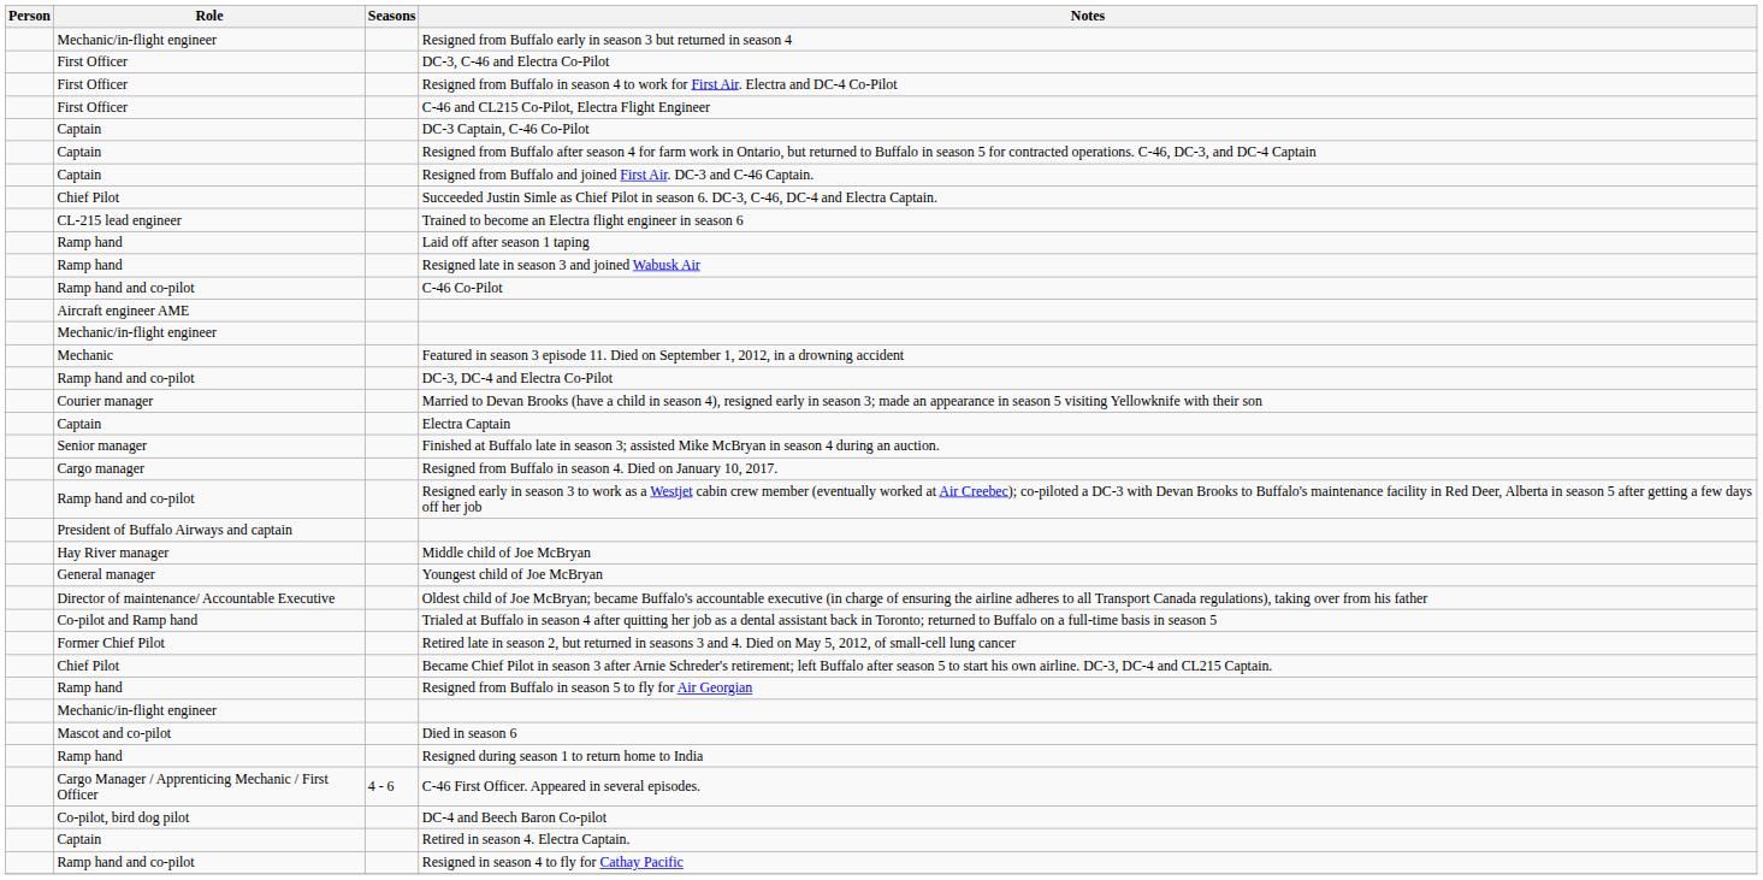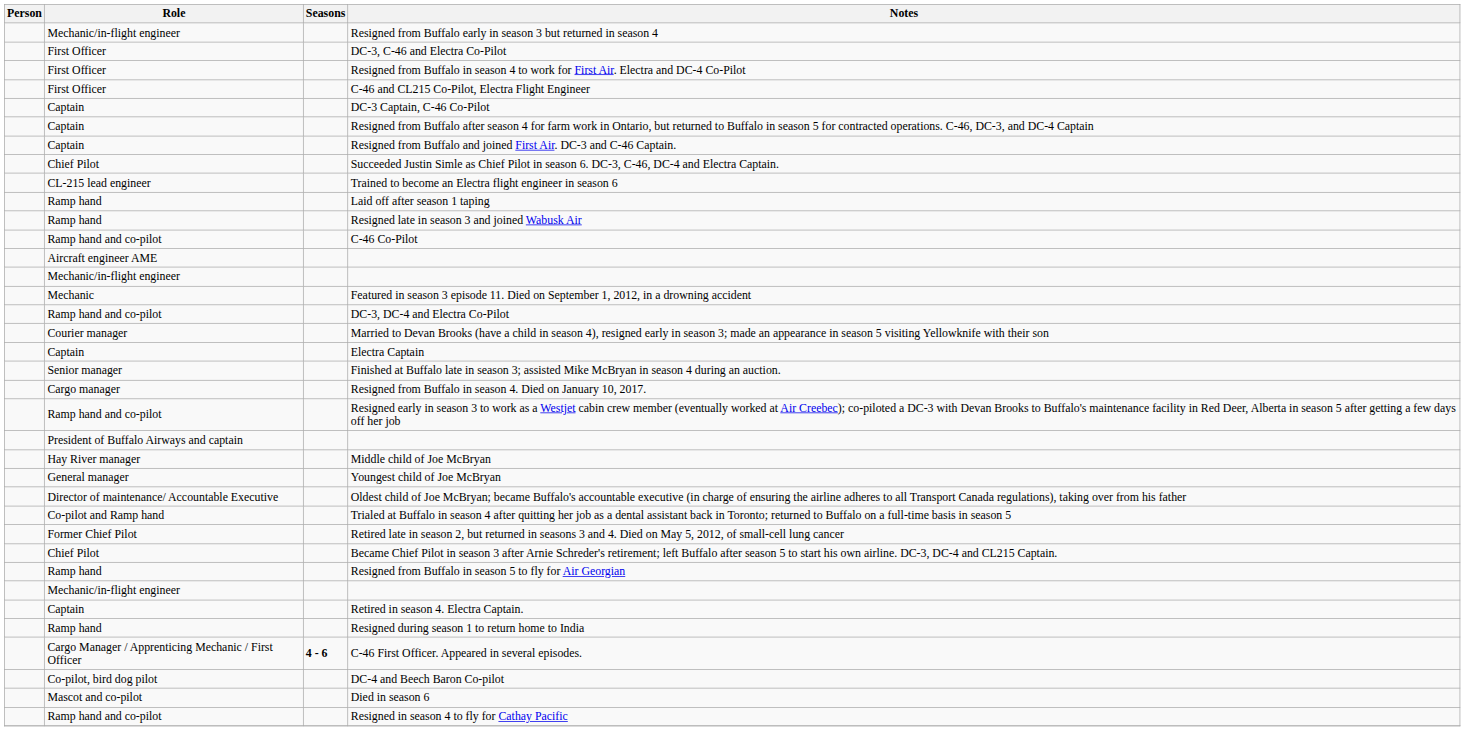 <table class="sortable wikitable">
 <tr>
 <th>Person</th>
 <th>Role</th>
 <th>Seasons</th>
 <th>Notes</th>
 </tr>
 <tr>
 <td></td>
 <td>Mechanic/in-flight engineer</td>
 <td></td>
 <td>Resigned from Buffalo early in season 3 but returned in season 4</td>
 </tr>
 <tr>
 <td></td>
 <td>First Officer</td>
 <td></td>
 <td>DC-3, C-46 and Electra Co-Pilot</td>
 </tr>
 <tr>
 <td></td>
 <td>First Officer</td>
 <td></td>
 <td>Resigned from Buffalo in season 4 to work for <a href='#'>First Air</a>. Electra and DC-4 Co-Pilot</td>
 </tr>
 <tr>
 <td></td>
 <td>First Officer</td>
 <td></td>
 <td>C-46 and CL215 Co-Pilot, Electra Flight Engineer</td>
 </tr>
 <tr>
 <td></td>
 <td>Captain</td>
 <td></td>
 <td>DC-3 Captain, C-46 Co-Pilot</td>
 </tr>
 <tr>
 <td></td>
 <td>Captain</td>
 <td></td>
 <td>Resigned from Buffalo after season 4 for farm work in Ontario, but returned to Buffalo in season 5 for contracted operations. C-46, DC-3, and DC-4 Captain</td>
 </tr>
 <tr>
 <td></td>
 <td>Captain</td>
 <td></td>
 <td>Resigned from Buffalo and joined <a href='#'>First Air</a>. DC-3 and C-46 Captain.</td>
 </tr>
 <tr>
 <td></td>
 <td>Chief Pilot</td>
 <td></td>
 <td>Succeeded Justin Simle as Chief Pilot in season 6. DC-3, C-46, DC-4 and Electra Captain.</td>
 </tr>
 <tr>
 <td></td>
 <td>CL-215 lead engineer</td>
 <td></td>
 <td>Trained to become an Electra flight engineer in season 6</td>
 </tr>
 <tr>
 <td></td>
 <td>Ramp hand</td>
 <td></td>
 <td>Laid off after season 1 taping</td>
 </tr>
 <tr>
 <td></td>
 <td>Ramp hand</td>
 <td></td>
 <td>Resigned late in season 3 and joined <a href='#'>Wabusk Air</a></td>
 </tr>
 <tr>
 <td></td>
 <td>Ramp hand and co-pilot</td>
 <td></td>
 <td>C-46 Co-Pilot</td>
 </tr>
 <tr>
 <td></td>
 <td>Aircraft engineer AME</td>
 <td></td>
 <td></td>
 </tr>
 <tr>
 <td></td>
 <td>Mechanic/in-flight engineer</td>
 <td></td>
 <td></td>
 </tr>
 <tr>
 <td></td>
 <td>Mechanic</td>
 <td></td>
 <td>Featured in season 3 episode 11. Died on September 1, 2012, in a drowning accident</td>
 </tr>
 <tr>
 <td></td>
 <td>Ramp hand and co-pilot</td>
 <td></td>
 <td>DC-3, DC-4 and Electra Co-Pilot</td>
 </tr>
 <tr>
 <td></td>
 <td>Courier manager</td>
 <td></td>
 <td>Married to Devan Brooks (have a child in season 4), resigned early in season 3; made an appearance in season 5 visiting Yellowknife with their son</td>
 </tr>
 <tr>
 <td></td>
 <td>Captain</td>
 <td></td>
 <td>Electra Captain</td>
 </tr>
 <tr>
 <td></td>
 <td>Senior manager</td>
 <td></td>
 <td>Finished at Buffalo late in season 3; assisted Mike McBryan in season 4 during an auction.</td>
 </tr>
 <tr>
 <td></td>
 <td>Cargo manager</td>
 <td></td>
 <td>Resigned from Buffalo in season 4. Died on January 10, 2017.</td>
 </tr>
 <tr>
 <td></td>
 <td>Ramp hand and co-pilot</td>
 <td></td>
 <td>Resigned early in season 3 to work as a <a href='#'>Westjet</a> cabin crew member (eventually worked at <a href='#'>Air Creebec</a>); co-piloted a DC-3 with Devan Brooks to Buffalo's maintenance facility in Red Deer, Alberta in season 5 after getting a few days off her job</td>
 </tr>
 <tr>
 <td></td>
 <td>President of Buffalo Airways and captain</td>
 <td></td>
 <td></td>
 </tr>
 <tr>
 <td></td>
 <td>Hay River manager</td>
 <td></td>
 <td>Middle child of Joe McBryan</td>
 </tr>
 <tr>
 <td></td>
 <td>General manager</td>
 <td></td>
 <td>Youngest child of Joe McBryan</td>
 </tr>
 <tr>
 <td></td>
 <td>Director of maintenance/ Accountable Executive</td>
 <td></td>
 <td>Oldest child of Joe McBryan; became Buffalo's accountable executive (in charge of ensuring the airline adheres to all Transport Canada regulations), taking over from his father</td>
 </tr>
 <tr>
 <td></td>
 <td>Co-pilot and Ramp hand</td>
 <td></td>
 <td>Trialed at Buffalo in season 4 after quitting her job as a dental assistant back in Toronto; returned to Buffalo on a full-time basis in season 5</td>
 </tr>
 <tr>
 <td></td>
 <td>Former Chief Pilot</td>
 <td></td>
 <td>Retired late in season 2, but returned in seasons 3 and 4. Died on May 5, 2012, of small-cell lung cancer</td>
 </tr>
 <tr>
 <td></td>
 <td>Chief Pilot</td>
 <td></td>
 <td>Became Chief Pilot in season 3 after Arnie Schreder's retirement; left Buffalo after season 5 to start his own airline. DC-3, DC-4 and CL215 Captain.</td>
 </tr>
 <tr>
 <td></td>
 <td>Ramp hand</td>
 <td></td>
 <td>Resigned from Buffalo in season 5 to fly for <a href='#'>Air Georgian</a></td>
 </tr>
 <tr>
 <td></td>
 <td>Mechanic/in-flight engineer</td>
 <td></td>
 <td></td>
 </tr>
 <tr>
 <td></td>
-<td>Mascot and co-pilot</td>
+<td>Captain</td>
 <td></td>
-<td>Died in season 6</td>
+<td>Retired in season 4. Electra Captain.</td>
 </tr>
 <tr>
 <td></td>
 <td>Ramp hand</td>
 <td></td>
 <td>Resigned during season 1 to return home to India</td>
 </tr>
 <tr>
 <td></td>
 <td>Cargo Manager / Apprenticing Mechanic / First Officer</td>
-<td>4 - 6</td>
+<td><strong>4 - 6</strong></td>
 <td>C-46 First Officer. Appeared in several episodes.</td>
 </tr>
 <tr>
 <td></td>
 <td>Co-pilot, bird dog pilot</td>
 <td></td>
 <td>DC-4 and Beech Baron Co-pilot</td>
 </tr>
 <tr>
 <td></td>
-<td>Captain</td>
+<td>Mascot and co-pilot</td>
 <td></td>
-<td>Retired in season 4. Electra Captain.</td>
+<td>Died in season 6</td>
 </tr>
 <tr>
 <td></td>
 <td>Ramp hand and co-pilot</td>
 <td></td>
 <td>Resigned in season 4 to fly for <a href='#'>Cathay Pacific</a></td>
 </tr>
 <tr>
 </tr>
 </table>
